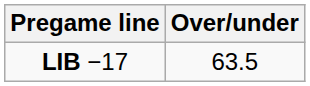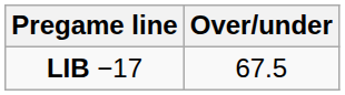 <table class="wikitable">
 <tr align="center">
 <th style=>Pregame line</th>
 <th style=>Over/under</th>
 </tr>
 <tr align="center">
 <td><strong>LIB</strong> −17</td>
-<td>63.5</td>
+<td>67.5</td>
 </tr>
 </table>
